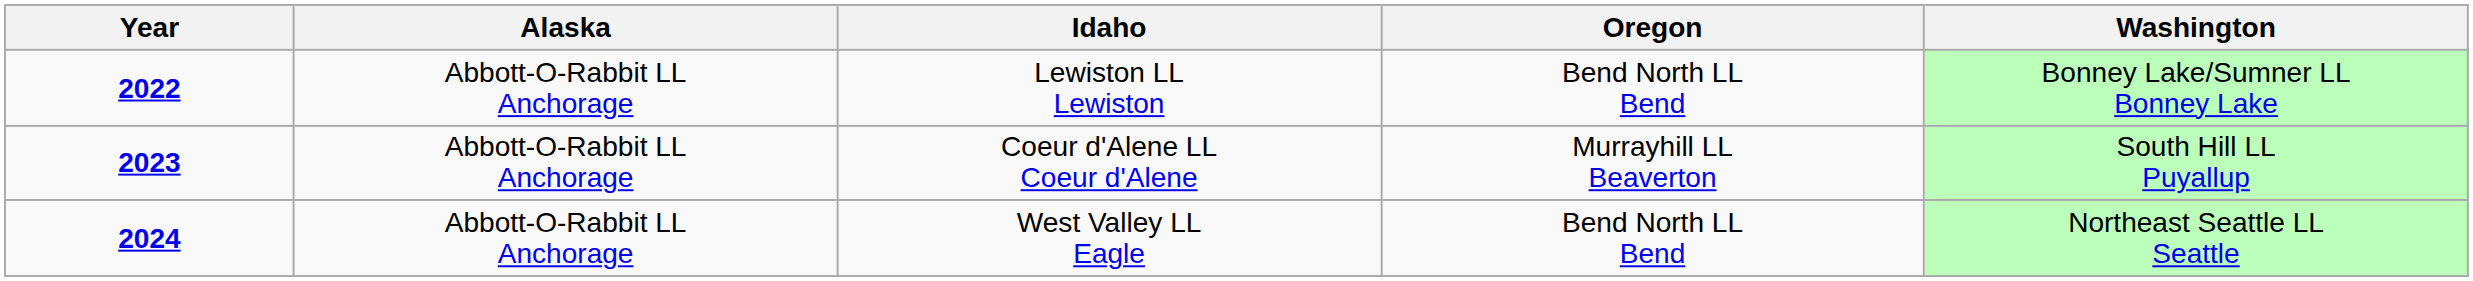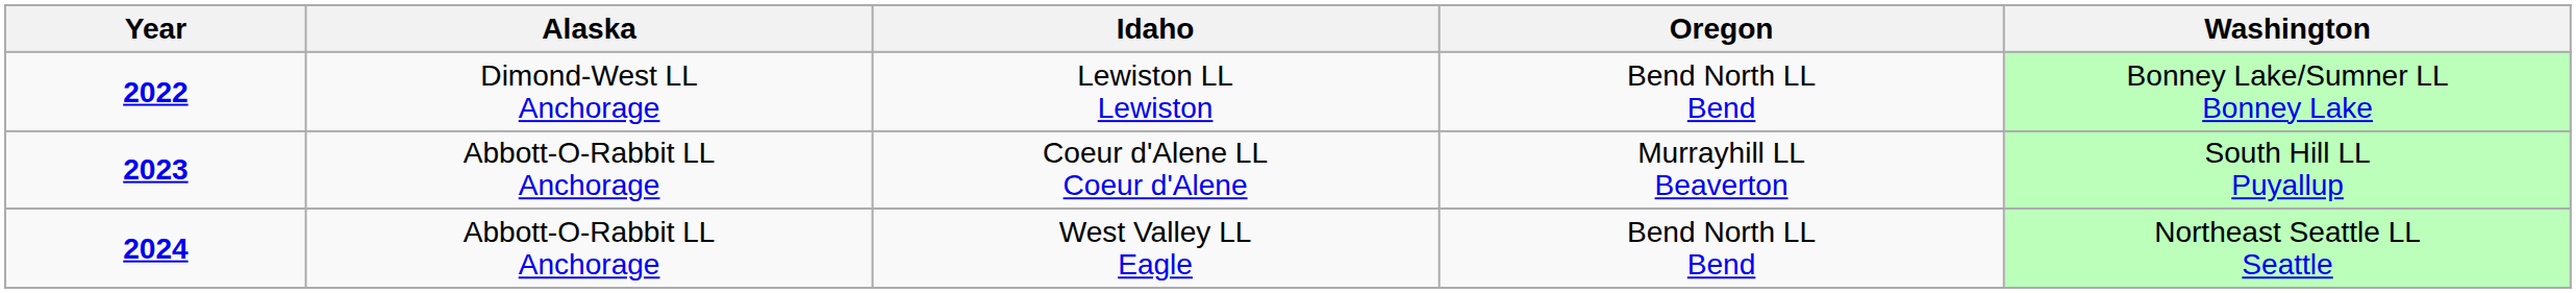 <table class="wikitable" width="100%" style="font-size:90%; text-align:center;">
 <tr>
 <th width="50">Year</th>
 <th width="100" align="center"> Alaska</th>
 <th width="100" align="center"> Idaho</th>
 <th width="100" align="center"> Oregon</th>
 <th width="100" align="center"> Washington</th>
 </tr>
 <tr>
 <td><strong><a href='#'>2022</a></strong></td>
-<td>Abbott-O-Rabbit LL<br><a href='#'>Anchorage</a></td>
+<td>Dimond-West LL<br><a href='#'>Anchorage</a></td>
 <td>Lewiston LL<br><a href='#'>Lewiston</a></td>
 <td>Bend North LL<br><a href='#'>Bend</a></td>
 <td style="background:#bfb;">Bonney Lake/Sumner LL<br><a href='#'>Bonney Lake</a></td>
 </tr>
 <tr>
 <td><strong><a href='#'>2023</a></strong></td>
 <td>Abbott-O-Rabbit LL<br><a href='#'>Anchorage</a></td>
 <td>Coeur d'Alene LL<br><a href='#'>Coeur d'Alene</a></td>
 <td>Murrayhill LL<br><a href='#'>Beaverton</a></td>
 <td style="background:#bfb;">South Hill LL<br><a href='#'>Puyallup</a></td>
 </tr>
 <tr>
 <td><strong><a href='#'>2024</a></strong></td>
 <td>Abbott-O-Rabbit LL<br><a href='#'>Anchorage</a></td>
 <td>West Valley LL<br><a href='#'>Eagle</a></td>
 <td>Bend North LL<br><a href='#'>Bend</a></td>
 <td style="background:#bfb;">Northeast Seattle LL<br><a href='#'>Seattle</a></td>
 </tr>
 </table>
